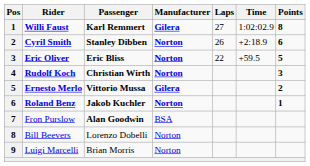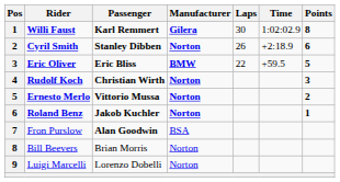 <table class="wikitable" style="font-size: 95%;">
 <tr>
 <th>Pos</th>
 <th>Rider</th>
 <th>Passenger</th>
 <th>Manufacturer</th>
 <th>Laps</th>
 <th>Time</th>
 <th>Points</th>
 </tr>
 <tr>
 <th>1</th>
 <td> <strong><a href='#'>Willi Faust</a></strong></td>
 <td> <strong>Karl Remmert</strong></td>
 <td><strong><a href='#'>Gilera</a></strong></td>
-<td>27</td>
+<td>30</td>
 <td>1:02:02.9</td>
 <td><strong>8</strong></td>
 </tr>
 <tr>
 <th>2</th>
 <td> <strong><a href='#'>Cyril Smith</a></strong></td>
 <td> <strong>Stanley Dibben</strong></td>
 <td><strong><a href='#'>Norton</a></strong></td>
 <td>26</td>
 <td>+2:18.9</td>
 <td><strong>6</strong></td>
 </tr>
 <tr>
 <th>3</th>
 <td> <strong><a href='#'>Eric Oliver</a></strong></td>
 <td> <strong>Eric Bliss</strong></td>
-<td><strong><a href='#'>Norton</a></strong></td>
+<td><strong><a href='#'>BMW</a></strong></td>
 <td>22</td>
 <td>+59.5</td>
 <td><strong>5</strong></td>
 </tr>
 <tr>
 <th>4</th>
 <td> <strong><a href='#'>Rudolf Koch</a></strong></td>
 <td> <strong>Christian Wirth</strong></td>
 <td><strong><a href='#'>Norton</a></strong></td>
 <td></td>
 <td></td>
 <td><strong>3</strong></td>
 </tr>
 <tr>
 <th>5</th>
 <td> <strong><a href='#'>Ernesto Merlo</a></strong></td>
 <td> <strong>Vittorio Mussa</strong></td>
-<td><strong><a href='#'>Gilera</a></strong></td>
+<td><strong><a href='#'>Norton</a></strong></td>
 <td></td>
 <td></td>
 <td><strong>2</strong></td>
 </tr>
 <tr>
 <th>6</th>
 <td> <strong><a href='#'>Roland Benz</a></strong></td>
 <td> <strong>Jakob Kuchler</strong></td>
 <td><strong><a href='#'>Norton</a></strong></td>
 <td></td>
 <td></td>
 <td><strong>1</strong></td>
 </tr>
 <tr>
 <th>7</th>
 <td> <a href='#'>Fron Purslow</a></td>
 <td><strong> Alan Goodwin</strong></td>
 <td><a href='#'>BSA</a></td>
 <td></td>
 <td></td>
 <td></td>
 </tr>
 <tr>
 <th>8</th>
 <td> <a href='#'>Bill Beevers</a></td>
-<td> Lorenzo Dobelli</td>
+<td> Brian Morris</td>
 <td><a href='#'>Norton</a></td>
 <td></td>
 <td></td>
 <td></td>
 </tr>
 <tr>
 <th>9</th>
 <td> <a href='#'>Luigi Marcelli</a></td>
-<td> Brian Morris</td>
+<td> Lorenzo Dobelli</td>
 <td><a href='#'>Norton</a></td>
 <td></td>
 <td></td>
 <td></td>
 </tr>
 <tr>
 <th colspan=7></th>
 </tr>
 </table>
